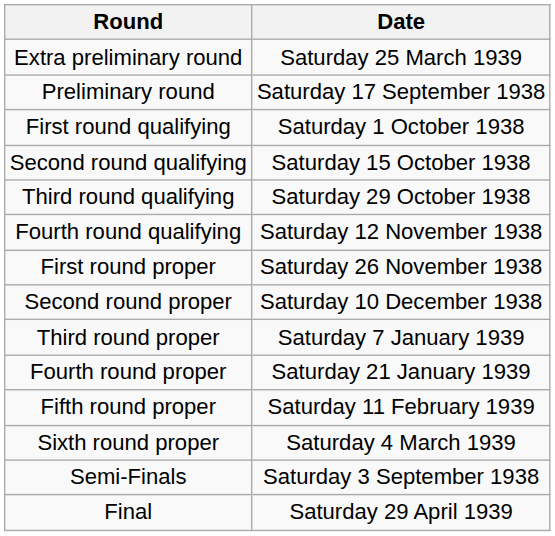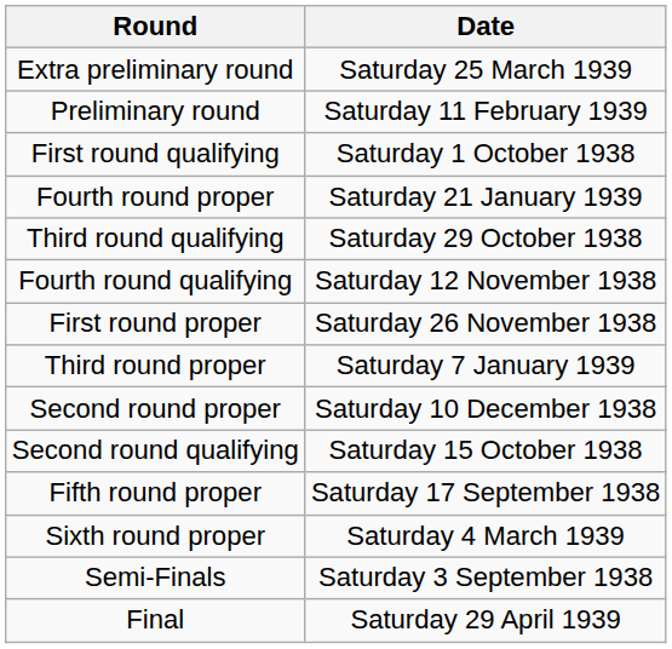 <table class="wikitable" style="text-align: center">
 <tr>
 <th>Round</th>
 <th>Date</th>
 </tr>
 <tr>
 <td>Extra preliminary round</td>
 <td>Saturday 25 March 1939</td>
 </tr>
 <tr>
 <td>Preliminary round</td>
-<td>Saturday 17 September 1938</td>
+<td>Saturday 11 February 1939</td>
 </tr>
 <tr>
 <td>First round qualifying</td>
 <td>Saturday 1 October 1938</td>
 </tr>
 <tr>
-<td>Second round qualifying</td>
-<td>Saturday 15 October 1938</td>
+<td>Fourth round proper</td>
+<td>Saturday 21 January 1939</td>
 </tr>
 <tr>
 <td>Third round qualifying</td>
 <td>Saturday 29 October 1938</td>
 </tr>
 <tr>
 <td>Fourth round qualifying</td>
 <td>Saturday 12 November 1938</td>
 </tr>
 <tr>
 <td>First round proper</td>
 <td>Saturday 26 November 1938</td>
 </tr>
 <tr>
+<td>Third round proper</td>
+<td>Saturday 7 January 1939</td>
+</tr>
+<tr>
 <td>Second round proper</td>
 <td>Saturday 10 December 1938</td>
 </tr>
 <tr>
-<td>Third round proper</td>
-<td>Saturday 7 January 1939</td>
-</tr>
-<tr>
-<td>Fourth round proper</td>
-<td>Saturday 21 January 1939</td>
+<td>Second round qualifying</td>
+<td>Saturday 15 October 1938</td>
 </tr>
 <tr>
 <td>Fifth round proper</td>
-<td>Saturday 11 February 1939</td>
+<td>Saturday 17 September 1938</td>
 </tr>
 <tr>
 <td>Sixth round proper</td>
 <td>Saturday 4 March 1939</td>
 </tr>
 <tr>
 <td>Semi-Finals</td>
 <td>Saturday 3 September 1938</td>
 </tr>
 <tr>
 <td>Final</td>
 <td>Saturday 29 April 1939</td>
 </tr>
 </table>
